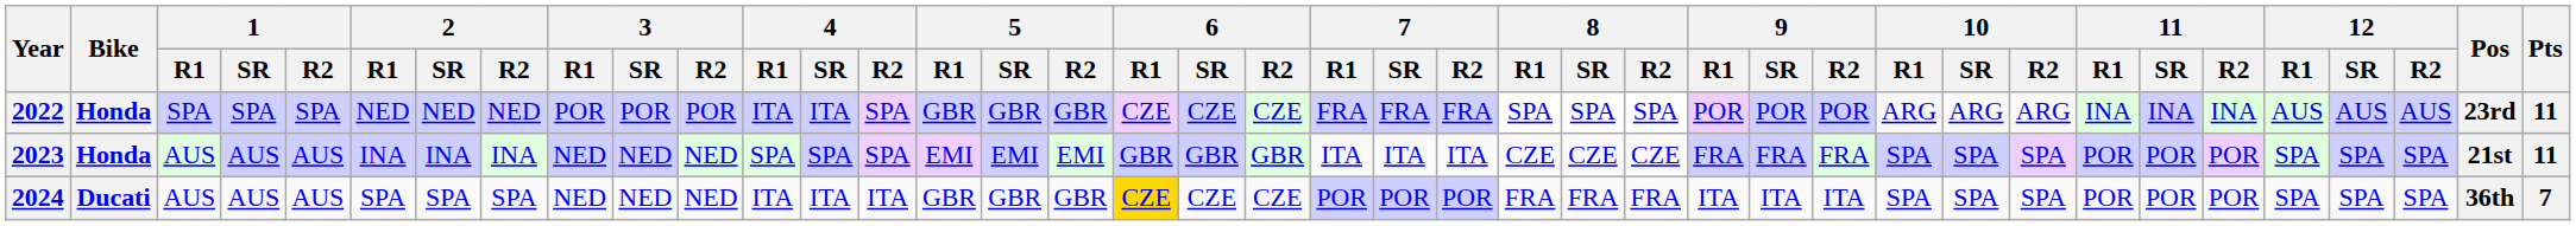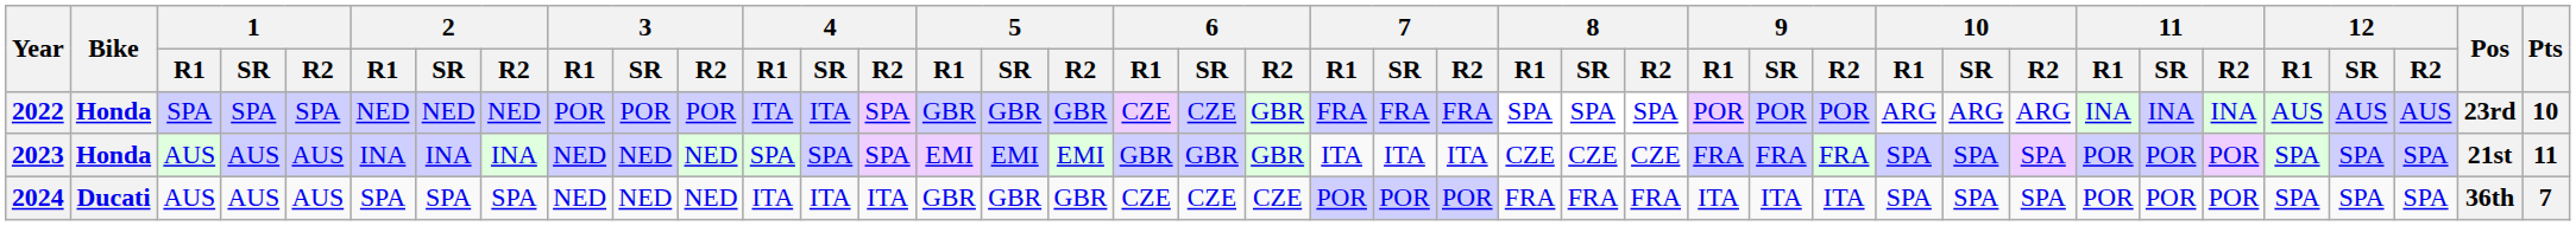 <table class="wikitable" style="text-align:center; font-size:90%">
 <tr>
 <th valign="middle" rowspan=2>Year</th>
 <th valign="middle" rowspan=2>Bike</th>
 <th colspan=3>1</th>
 <th colspan=3>2</th>
 <th colspan=3>3</th>
 <th colspan=3>4</th>
 <th colspan=3>5</th>
 <th colspan=3>6</th>
 <th colspan=3>7</th>
 <th colspan=3>8</th>
 <th colspan=3>9</th>
 <th colspan=3>10</th>
 <th colspan=3>11</th>
 <th colspan=3>12</th>
 <th rowspan=2>Pos</th>
 <th rowspan=2>Pts</th>
 </tr>
 <tr>
 <th>R1</th>
 <th>SR</th>
 <th>R2</th>
 <th>R1</th>
 <th>SR</th>
 <th>R2</th>
 <th>R1</th>
 <th>SR</th>
 <th>R2</th>
 <th>R1</th>
 <th>SR</th>
 <th>R2</th>
 <th>R1</th>
 <th>SR</th>
 <th>R2</th>
 <th>R1</th>
 <th>SR</th>
 <th>R2</th>
 <th>R1</th>
 <th>SR</th>
 <th>R2</th>
 <th>R1</th>
 <th>SR</th>
 <th>R2</th>
 <th>R1</th>
 <th>SR</th>
 <th>R2</th>
 <th>R1</th>
 <th>SR</th>
 <th>R2</th>
 <th>R1</th>
 <th>SR</th>
 <th>R2</th>
 <th>R1</th>
 <th>SR</th>
 <th>R2</th>
 </tr>
 <tr>
 <th><a href='#'>2022</a></th>
 <th><a href='#'>Honda</a></th>
 <td style="background:#cfcfff;"><a href='#'>SPA</a><br></td>
 <td style="background:#cfcfff;"><a href='#'>SPA</a><br></td>
 <td style="background:#cfcfff;"><a href='#'>SPA</a><br></td>
 <td style="background:#cfcfff;"><a href='#'>NED</a><br></td>
 <td style="background:#cfcfff;"><a href='#'>NED</a><br></td>
 <td style="background:#cfcfff;"><a href='#'>NED</a><br></td>
 <td style="background:#cfcfff;"><a href='#'>POR</a><br></td>
 <td style="background:#cfcfff;"><a href='#'>POR</a><br></td>
 <td style="background:#cfcfff;"><a href='#'>POR</a><br></td>
 <td style="background:#cfcfff;"><a href='#'>ITA</a><br></td>
 <td style="background:#cfcfff;"><a href='#'>ITA</a><br></td>
 <td style="background:#efcfff;"><a href='#'>SPA</a><br></td>
 <td style="background:#cfcfff;"><a href='#'>GBR</a><br></td>
 <td style="background:#cfcfff;"><a href='#'>GBR</a><br></td>
 <td style="background:#cfcfff;"><a href='#'>GBR</a><br></td>
 <td style="background:#efcfff;"><a href='#'>CZE</a><br></td>
 <td style="background:#cfcfff;"><a href='#'>CZE</a><br></td>
-<td style="background:#dfffdf;"><a href='#'>CZE</a><br></td>
+<td style="background:#dfffdf;"><a href='#'>GBR</a><br></td>
 <td style="background:#cfcfff;"><a href='#'>FRA</a><br></td>
 <td style="background:#cfcfff;"><a href='#'>FRA</a><br></td>
 <td style="background:#cfcfff;"><a href='#'>FRA</a><br></td>
 <td style="background:#ffffff;"><a href='#'>SPA</a><br></td>
 <td style="background:#ffffff;"><a href='#'>SPA</a><br></td>
 <td style="background:#ffffff;"><a href='#'>SPA</a><br></td>
 <td style="background:#efcfff;"><a href='#'>POR</a><br></td>
 <td style="background:#cfcfff;"><a href='#'>POR</a><br></td>
 <td style="background:#cfcfff;"><a href='#'>POR</a><br></td>
 <td style="background:#;"><a href='#'>ARG</a><br></td>
 <td style="background:#;"><a href='#'>ARG</a><br></td>
 <td style="background:#;"><a href='#'>ARG</a><br></td>
 <td style="background:#dfffdf;"><a href='#'>INA</a><br></td>
 <td style="background:#cfcfff;"><a href='#'>INA</a><br></td>
 <td style="background:#dfffdf;"><a href='#'>INA</a><br></td>
 <td style="background:#dfffdf;"><a href='#'>AUS</a><br></td>
 <td style="background:#cfcfff;"><a href='#'>AUS</a><br></td>
 <td style="background:#cfcfff;"><a href='#'>AUS</a><br></td>
 <th>23rd</th>
-<th>11</th>
+<th>10</th>
 </tr>
 <tr>
 <th><a href='#'>2023</a></th>
 <th><a href='#'>Honda</a></th>
 <td style="background:#dfffdf;"><a href='#'>AUS</a><br></td>
 <td style="background:#cfcfff;"><a href='#'>AUS</a><br></td>
 <td style="background:#cfcfff;"><a href='#'>AUS</a><br></td>
 <td style="background:#cfcfff;"><a href='#'>INA</a><br></td>
 <td style="background:#cfcfff;"><a href='#'>INA</a><br></td>
 <td style="background:#dfffdf;"><a href='#'>INA</a><br></td>
 <td style="background:#cfcfff;"><a href='#'>NED</a><br></td>
 <td style="background:#cfcfff;"><a href='#'>NED</a><br></td>
 <td style="background:#dfffdf;"><a href='#'>NED</a><br></td>
 <td style="background:#dfffdf;"><a href='#'>SPA</a><br></td>
 <td style="background:#cfcfff;"><a href='#'>SPA</a><br></td>
 <td style="background:#efcfff;"><a href='#'>SPA</a><br></td>
 <td style="background:#efcfff;"><a href='#'>EMI</a><br></td>
 <td style="background:#cfcfff;"><a href='#'>EMI</a><br></td>
 <td style="background:#dfffdf;"><a href='#'>EMI</a><br></td>
 <td style="background:#cfcfff;"><a href='#'>GBR</a><br></td>
 <td style="background:#cfcfff;"><a href='#'>GBR</a><br></td>
 <td style="background:#dfffdf;"><a href='#'>GBR</a><br></td>
 <td style="background:#;"><a href='#'>ITA</a><br></td>
 <td style="background:#;"><a href='#'>ITA</a><br></td>
 <td style="background:#;"><a href='#'>ITA</a><br></td>
 <td style="background:#;"><a href='#'>CZE</a><br></td>
 <td style="background:#;"><a href='#'>CZE</a><br></td>
 <td style="background:#;"><a href='#'>CZE</a><br></td>
 <td style="background:#cfcfff;"><a href='#'>FRA</a><br></td>
 <td style="background:#cfcfff;"><a href='#'>FRA</a><br></td>
 <td style="background:#dfffdf;"><a href='#'>FRA</a><br></td>
 <td style="background:#cfcfff;"><a href='#'>SPA</a><br></td>
 <td style="background:#cfcfff;"><a href='#'>SPA</a><br></td>
 <td style="background:#efcfff;"><a href='#'>SPA</a><br></td>
 <td style="background:#cfcfff;"><a href='#'>POR</a><br></td>
 <td style="background:#cfcfff;"><a href='#'>POR</a><br></td>
 <td style="background:#efcfff;"><a href='#'>POR</a><br></td>
 <td style="background:#dfffdf;"><a href='#'>SPA</a><br></td>
 <td style="background:#cfcfff;"><a href='#'>SPA</a><br></td>
 <td style="background:#cfcfff;"><a href='#'>SPA</a><br></td>
 <th>21st</th>
 <th>11</th>
 </tr>
 <tr>
 <th><a href='#'>2024</a></th>
 <th><a href='#'>Ducati</a></th>
 <td><a href='#'>AUS</a></td>
 <td><a href='#'>AUS</a></td>
 <td><a href='#'>AUS</a></td>
 <td><a href='#'>SPA</a></td>
 <td><a href='#'>SPA</a></td>
 <td><a href='#'>SPA</a></td>
 <td><a href='#'>NED</a></td>
 <td><a href='#'>NED</a></td>
 <td><a href='#'>NED</a></td>
 <td><a href='#'>ITA</a></td>
 <td><a href='#'>ITA</a></td>
 <td><a href='#'>ITA</a></td>
 <td><a href='#'>GBR</a></td>
 <td><a href='#'>GBR</a></td>
 <td><a href='#'>GBR</a></td>
-<td style="background: gold;"><a href='#'>CZE</a></td>
+<td><a href='#'>CZE</a></td>
 <td><a href='#'>CZE</a></td>
 <td><a href='#'>CZE</a></td>
 <td style="background:#CFCFFF;"><a href='#'>POR</a><br></td>
 <td style="background:#CFCFFF;"><a href='#'>POR</a><br></td>
 <td style="background:#CFCFFF;"><a href='#'>POR</a><br></td>
 <td><a href='#'>FRA</a></td>
 <td><a href='#'>FRA</a></td>
 <td><a href='#'>FRA</a></td>
 <td><a href='#'>ITA</a></td>
 <td><a href='#'>ITA</a></td>
 <td><a href='#'>ITA</a></td>
 <td><a href='#'>SPA</a></td>
 <td><a href='#'>SPA</a></td>
 <td><a href='#'>SPA</a></td>
 <td><a href='#'>POR</a></td>
 <td><a href='#'>POR</a></td>
 <td><a href='#'>POR</a></td>
 <td><a href='#'>SPA</a></td>
 <td><a href='#'>SPA</a></td>
 <td><a href='#'>SPA</a></td>
 <th>36th</th>
 <th>7</th>
 </tr>
 </table>
